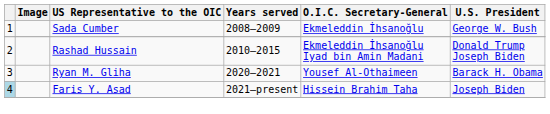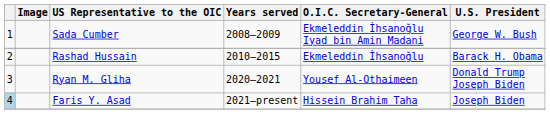 <table class=wikitable>
 <tr>
 <th></th>
 <th>Image</th>
 <th>US Representative to the OIC</th>
 <th>Years served</th>
 <th>O.I.C. Secretary-General</th>
 <th>U.S. President</th>
 </tr>
 <tr>
 <td>1</td>
 <td></td>
 <td><a href='#'>Sada Cumber</a></td>
 <td>2008–2009</td>
-<td><a href='#'>Ekmeleddin İhsanoğlu</a></td>
+<td><a href='#'>Ekmeleddin İhsanoğlu</a><br><a href='#'>Iyad bin Amin Madani</a></td>
 <td><a href='#'>George W. Bush</a></td>
 </tr>
 <tr>
 </tr>
 <tr>
 <td>2</td>
 <td></td>
 <td><a href='#'>Rashad Hussain</a></td>
 <td>2010–2015</td>
-<td><a href='#'>Ekmeleddin İhsanoğlu</a><br><a href='#'>Iyad bin Amin Madani</a></td>
-<td><a href='#'>Donald Trump</a><br><a href='#'>Joseph Biden</a></td>
+<td><a href='#'>Ekmeleddin İhsanoğlu</a></td>
+<td><a href='#'>Barack H. Obama</a></td>
 </tr>
 <tr>
 <td>3</td>
 <td></td>
 <td><a href='#'>Ryan M. Gliha</a></td>
 <td>2020–2021</td>
 <td><a href='#'>Yousef Al-Othaimeen</a></td>
-<td><a href='#'>Barack H. Obama</a></td>
+<td><a href='#'>Donald Trump</a><br><a href='#'>Joseph Biden</a></td>
 </tr>
 <tr>
 <td style="background: lightblue;">4</td>
 <td></td>
 <td><a href='#'>Faris Y. Asad</a></td>
 <td>2021–present</td>
 <td><a href='#'>Hissein Brahim Taha</a></td>
 <td><a href='#'>Joseph Biden</a></td>
 </tr>
 <tr>
 </tr>
 </table>
